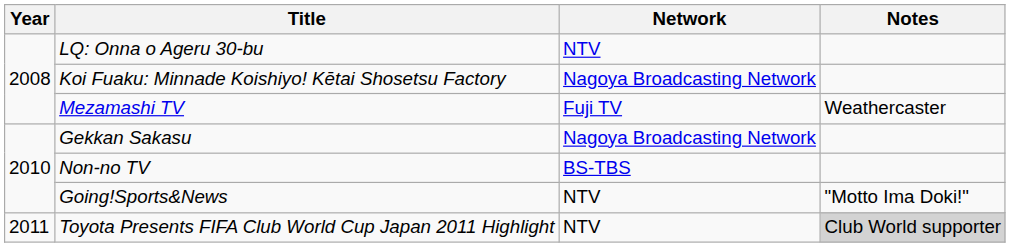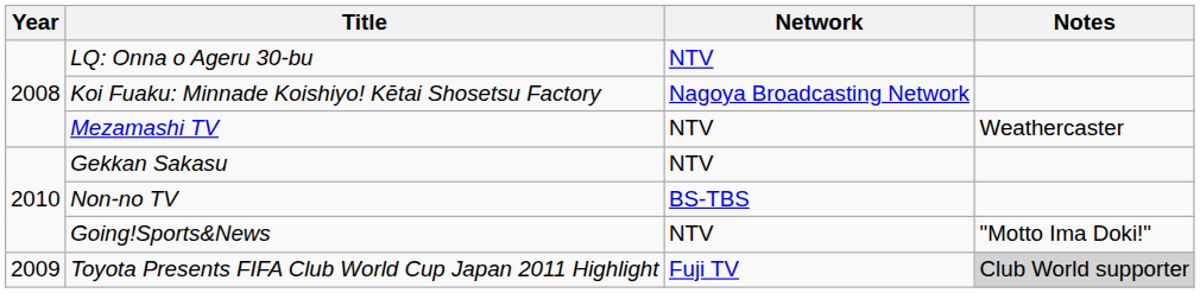 <table class="wikitable">
 <tr>
 <th>Year</th>
 <th>Title</th>
 <th>Network</th>
 <th>Notes</th>
 </tr>
 <tr>
 <td rowspan="3">2008</td>
 <td><em>LQ: Onna o Ageru 30-bu</em></td>
 <td><a href='#'>NTV</a></td>
 <td></td>
 </tr>
 <tr>
 <td><em>Koi Fuaku: Minnade Koishiyo! Kētai Shosetsu Factory</em></td>
 <td><a href='#'>Nagoya Broadcasting Network</a></td>
 <td></td>
 </tr>
 <tr>
 <td><em><a href='#'>Mezamashi TV</a></em></td>
-<td><a href='#'>Fuji TV</a></td>
+<td>NTV</td>
 <td>Weathercaster</td>
 </tr>
 <tr>
 <td rowspan="3">2010</td>
 <td><em>Gekkan Sakasu</em></td>
-<td><a href='#'>Nagoya Broadcasting Network</a></td>
+<td>NTV</td>
 <td></td>
 </tr>
 <tr>
 <td><em>Non-no TV</em></td>
 <td><a href='#'>BS-TBS</a></td>
 <td></td>
 </tr>
 <tr>
 <td><em>Going!Sports&News</em></td>
 <td>NTV</td>
 <td>"Motto Ima Doki!"</td>
 </tr>
 <tr>
-<td>2011</td>
+<td>2009</td>
 <td><em>Toyota Presents FIFA Club World Cup Japan 2011 Highlight</em></td>
-<td>NTV</td>
+<td><a href='#'>Fuji TV</a></td>
 <td style="background: lightgrey;">Club World supporter</td>
 </tr>
 </table>
